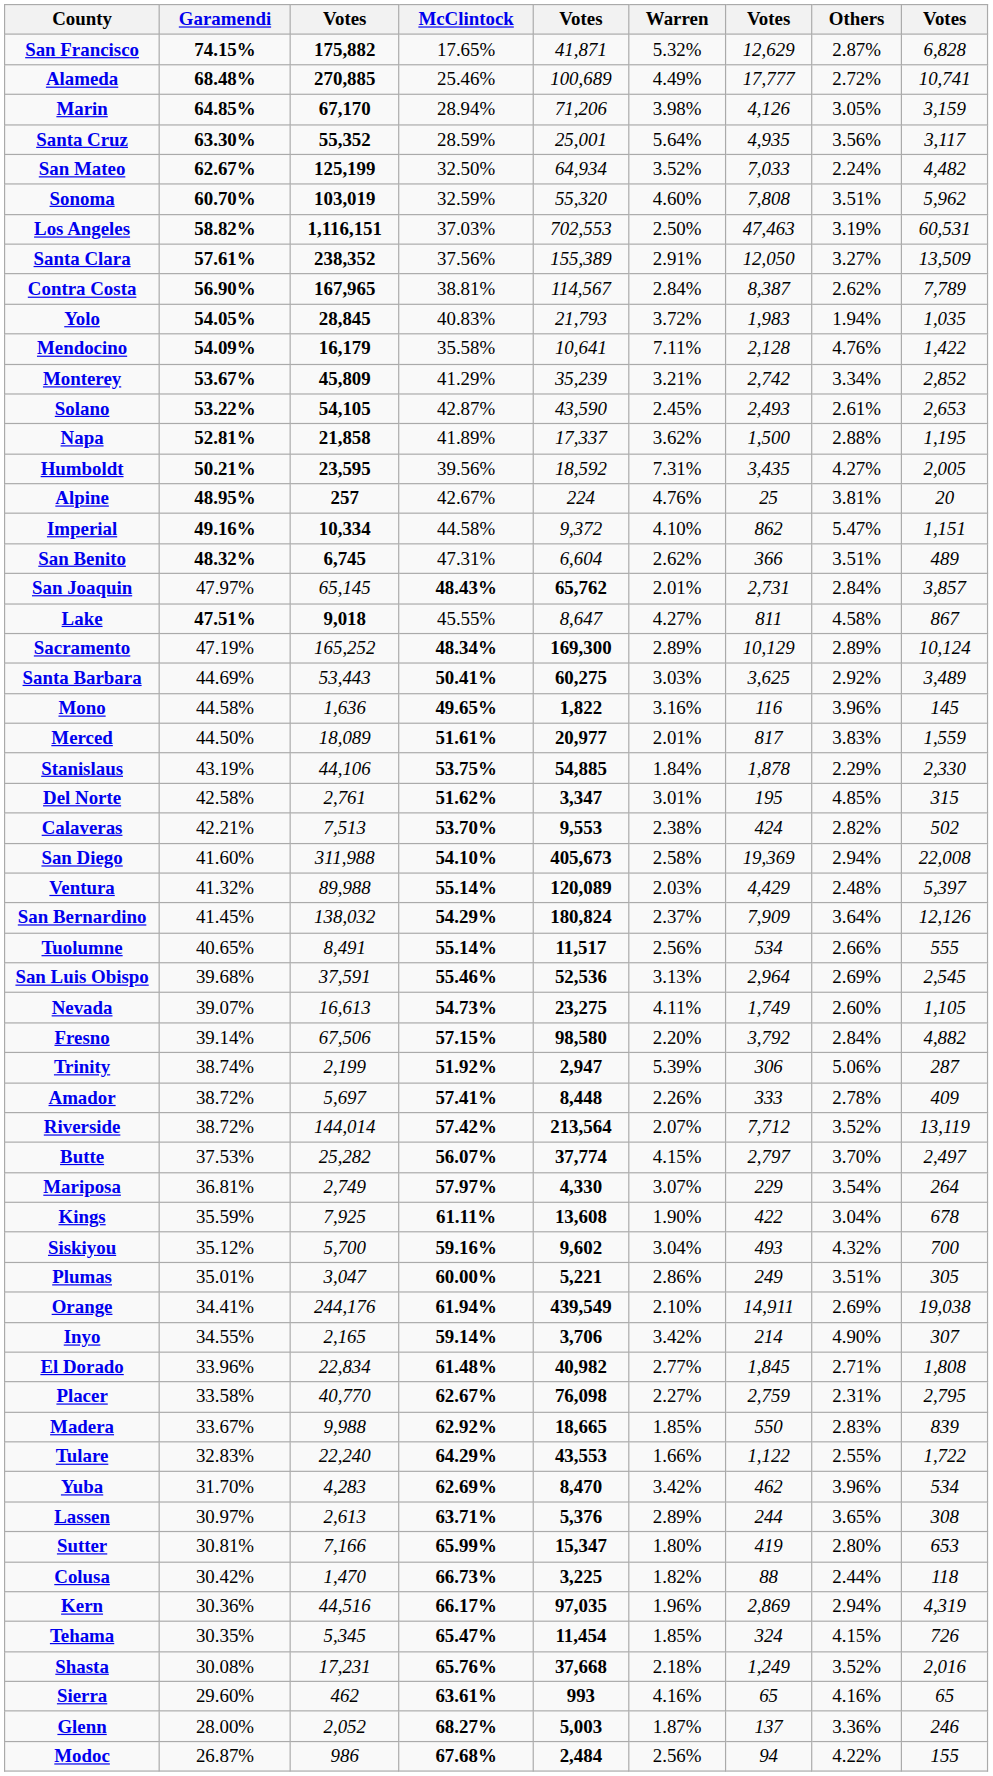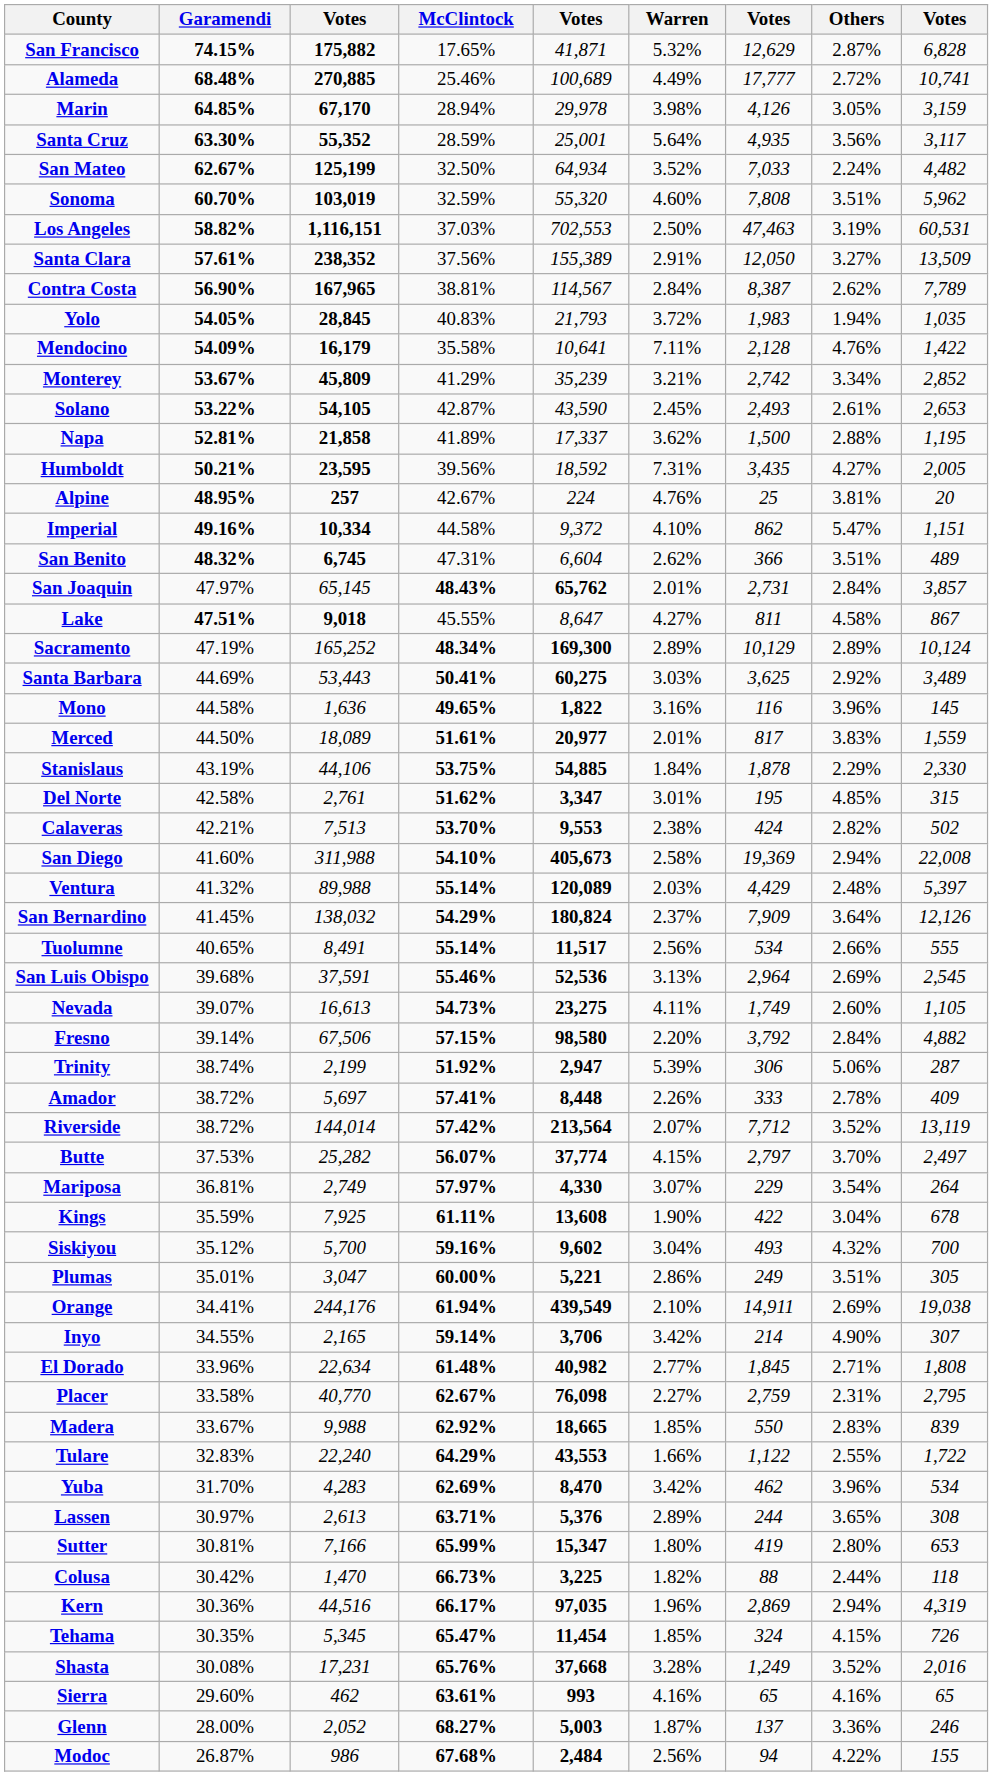 <table class="wikitable sortable" style="width:66%;text-align:center">
 <tr>
 <th width="11%">County</th>
 <th width="7%"><a href='#'>Garamendi</a></th>
 <th width="6%">Votes</th>
 <th width="7%"><a href='#'>McClintock</a></th>
 <th width="6%">Votes</th>
 <th width="6%">Warren</th>
 <th width="6%">Votes</th>
 <th width="6%">Others</th>
 <th width="6%">Votes</th>
 </tr>
 <tr>
 <td><strong><a href='#'>San Francisco</a></strong></td>
 <td><strong>74.15%</strong></td>
 <td><strong>175,882</strong></td>
 <td>17.65%</td>
 <td><em>41,871</em></td>
 <td>5.32%</td>
 <td><em>12,629</em></td>
 <td>2.87%</td>
 <td><em>6,828</em></td>
 </tr>
 <tr>
 <td><strong><a href='#'>Alameda</a></strong></td>
 <td><strong>68.48%</strong></td>
 <td><strong>270,885</strong></td>
 <td>25.46%</td>
 <td><em>100,689</em></td>
 <td>4.49%</td>
 <td><em>17,777</em></td>
 <td>2.72%</td>
 <td><em>10,741</em></td>
 </tr>
 <tr>
 <td><strong><a href='#'>Marin</a></strong></td>
 <td><strong>64.85%</strong></td>
 <td><strong>67,170</strong></td>
 <td>28.94%</td>
-<td><em>71,206</em></td>
+<td><em>29,978</em></td>
 <td>3.98%</td>
 <td><em>4,126</em></td>
 <td>3.05%</td>
 <td><em>3,159</em></td>
 </tr>
 <tr>
 <td><strong><a href='#'>Santa Cruz</a></strong></td>
 <td><strong>63.30%</strong></td>
 <td><strong>55,352</strong></td>
 <td>28.59%</td>
 <td><em>25,001</em></td>
 <td>5.64%</td>
 <td><em>4,935</em></td>
 <td>3.56%</td>
 <td><em>3,117</em></td>
 </tr>
 <tr>
 <td><strong><a href='#'>San Mateo</a></strong></td>
 <td><strong>62.67%</strong></td>
 <td><strong>125,199</strong></td>
 <td>32.50%</td>
 <td><em>64,934</em></td>
 <td>3.52%</td>
 <td><em>7,033</em></td>
 <td>2.24%</td>
 <td><em>4,482</em></td>
 </tr>
 <tr>
 <td><strong><a href='#'>Sonoma</a></strong></td>
 <td><strong>60.70%</strong></td>
 <td><strong>103,019</strong></td>
 <td>32.59%</td>
 <td><em>55,320</em></td>
 <td>4.60%</td>
 <td><em>7,808</em></td>
 <td>3.51%</td>
 <td><em>5,962</em></td>
 </tr>
 <tr>
 <td><strong><a href='#'>Los Angeles</a></strong></td>
 <td><strong>58.82%</strong></td>
 <td><strong>1,116,151</strong></td>
 <td>37.03%</td>
 <td><em>702,553</em></td>
 <td>2.50%</td>
 <td><em>47,463</em></td>
 <td>3.19%</td>
 <td><em>60,531</em></td>
 </tr>
 <tr>
 <td><strong><a href='#'>Santa Clara</a></strong></td>
 <td><strong>57.61%</strong></td>
 <td><strong>238,352</strong></td>
 <td>37.56%</td>
 <td><em>155,389</em></td>
 <td>2.91%</td>
 <td><em>12,050</em></td>
 <td>3.27%</td>
 <td><em>13,509</em></td>
 </tr>
 <tr>
 <td><strong><a href='#'>Contra Costa</a></strong></td>
 <td><strong>56.90%</strong></td>
 <td><strong>167,965</strong></td>
 <td>38.81%</td>
 <td><em>114,567</em></td>
 <td>2.84%</td>
 <td><em>8,387</em></td>
 <td>2.62%</td>
 <td><em>7,789</em></td>
 </tr>
 <tr>
 <td><strong><a href='#'>Yolo</a></strong></td>
 <td><strong>54.05%</strong></td>
 <td><strong>28,845</strong></td>
 <td>40.83%</td>
 <td><em>21,793</em></td>
 <td>3.72%</td>
 <td><em>1,983</em></td>
 <td>1.94%</td>
 <td><em>1,035</em></td>
 </tr>
 <tr>
 <td><strong><a href='#'>Mendocino</a></strong></td>
 <td><strong>54.09%</strong></td>
 <td><strong>16,179</strong></td>
 <td>35.58%</td>
 <td><em>10,641</em></td>
 <td>7.11%</td>
 <td><em>2,128</em></td>
 <td>4.76%</td>
 <td><em>1,422</em></td>
 </tr>
 <tr>
 <td><strong><a href='#'>Monterey</a></strong></td>
 <td><strong>53.67%</strong></td>
 <td><strong>45,809</strong></td>
 <td>41.29%</td>
 <td><em>35,239</em></td>
 <td>3.21%</td>
 <td><em>2,742</em></td>
 <td>3.34%</td>
 <td><em>2,852</em></td>
 </tr>
 <tr>
 <td><strong><a href='#'>Solano</a></strong></td>
 <td><strong>53.22%</strong></td>
 <td><strong>54,105</strong></td>
 <td>42.87%</td>
 <td><em>43,590</em></td>
 <td>2.45%</td>
 <td><em>2,493</em></td>
 <td>2.61%</td>
 <td><em>2,653</em></td>
 </tr>
 <tr>
 <td><strong><a href='#'>Napa</a></strong></td>
 <td><strong>52.81%</strong></td>
 <td><strong>21,858</strong></td>
 <td>41.89%</td>
 <td><em>17,337</em></td>
 <td>3.62%</td>
 <td><em>1,500</em></td>
 <td>2.88%</td>
 <td><em>1,195</em></td>
 </tr>
 <tr>
 <td><strong><a href='#'>Humboldt</a></strong></td>
 <td><strong>50.21%</strong></td>
 <td><strong>23,595</strong></td>
 <td>39.56%</td>
 <td><em>18,592</em></td>
 <td>7.31%</td>
 <td><em>3,435</em></td>
 <td>4.27%</td>
 <td><em>2,005</em></td>
 </tr>
 <tr>
 <td><strong><a href='#'>Alpine</a></strong></td>
 <td><strong>48.95%</strong></td>
 <td><strong>257</strong></td>
 <td>42.67%</td>
 <td><em>224</em></td>
 <td>4.76%</td>
 <td><em>25</em></td>
 <td>3.81%</td>
 <td><em>20</em></td>
 </tr>
 <tr>
 <td><strong><a href='#'>Imperial</a></strong></td>
 <td><strong>49.16%</strong></td>
 <td><strong>10,334</strong></td>
 <td>44.58%</td>
 <td><em>9,372</em></td>
 <td>4.10%</td>
 <td><em>862</em></td>
 <td>5.47%</td>
 <td><em>1,151</em></td>
 </tr>
 <tr>
 <td><strong><a href='#'>San Benito</a></strong></td>
 <td><strong>48.32%</strong></td>
 <td><strong>6,745</strong></td>
 <td>47.31%</td>
 <td><em>6,604</em></td>
 <td>2.62%</td>
 <td><em>366</em></td>
 <td>3.51%</td>
 <td><em>489</em></td>
 </tr>
 <tr>
 <td><strong><a href='#'>San Joaquin</a></strong></td>
 <td>47.97%</td>
 <td><em>65,145</em></td>
 <td><strong>48.43%</strong></td>
 <td><strong>65,762</strong></td>
 <td>2.01%</td>
 <td><em>2,731</em></td>
 <td>2.84%</td>
 <td><em>3,857</em></td>
 </tr>
 <tr>
 <td><strong><a href='#'>Lake</a></strong></td>
 <td><strong>47.51%</strong></td>
 <td><strong>9,018</strong></td>
 <td>45.55%</td>
 <td><em>8,647</em></td>
 <td>4.27%</td>
 <td><em>811</em></td>
 <td>4.58%</td>
 <td><em>867</em></td>
 </tr>
 <tr>
 <td><strong><a href='#'>Sacramento</a></strong></td>
 <td>47.19%</td>
 <td><em>165,252</em></td>
 <td><strong>48.34%</strong></td>
 <td><strong>169,300</strong></td>
 <td>2.89%</td>
 <td><em>10,129</em></td>
 <td>2.89%</td>
 <td><em>10,124</em></td>
 </tr>
 <tr>
 <td><strong><a href='#'>Santa Barbara</a></strong></td>
 <td>44.69%</td>
 <td><em>53,443</em></td>
 <td><strong>50.41%</strong></td>
 <td><strong>60,275</strong></td>
 <td>3.03%</td>
 <td><em>3,625</em></td>
 <td>2.92%</td>
 <td><em>3,489</em></td>
 </tr>
 <tr>
 <td><strong><a href='#'>Mono</a></strong></td>
 <td>44.58%</td>
 <td><em>1,636</em></td>
 <td><strong>49.65%</strong></td>
 <td><strong>1,822</strong></td>
 <td>3.16%</td>
 <td><em>116</em></td>
 <td>3.96%</td>
 <td><em>145</em></td>
 </tr>
 <tr>
 <td><strong><a href='#'>Merced</a></strong></td>
 <td>44.50%</td>
 <td><em>18,089</em></td>
 <td><strong>51.61%</strong></td>
 <td><strong>20,977</strong></td>
 <td>2.01%</td>
 <td><em>817</em></td>
 <td>3.83%</td>
 <td><em>1,559</em></td>
 </tr>
 <tr>
 <td><strong><a href='#'>Stanislaus</a></strong></td>
 <td>43.19%</td>
 <td><em>44,106</em></td>
 <td><strong>53.75%</strong></td>
 <td><strong>54,885</strong></td>
 <td>1.84%</td>
 <td><em>1,878</em></td>
 <td>2.29%</td>
 <td><em>2,330</em></td>
 </tr>
 <tr>
 <td><strong><a href='#'>Del Norte</a></strong></td>
 <td>42.58%</td>
 <td><em>2,761</em></td>
 <td><strong>51.62%</strong></td>
 <td><strong>3,347</strong></td>
 <td>3.01%</td>
 <td><em>195</em></td>
 <td>4.85%</td>
 <td><em>315</em></td>
 </tr>
 <tr>
 <td><strong><a href='#'>Calaveras</a></strong></td>
 <td>42.21%</td>
 <td><em>7,513</em></td>
 <td><strong>53.70%</strong></td>
 <td><strong>9,553</strong></td>
 <td>2.38%</td>
 <td><em>424</em></td>
 <td>2.82%</td>
 <td><em>502</em></td>
 </tr>
 <tr>
 <td><strong><a href='#'>San Diego</a></strong></td>
 <td>41.60%</td>
 <td><em>311,988</em></td>
 <td><strong>54.10%</strong></td>
 <td><strong>405,673</strong></td>
 <td>2.58%</td>
 <td><em>19,369</em></td>
 <td>2.94%</td>
 <td><em>22,008</em></td>
 </tr>
 <tr>
 <td><strong><a href='#'>Ventura</a></strong></td>
 <td>41.32%</td>
 <td><em>89,988</em></td>
 <td><strong>55.14%</strong></td>
 <td><strong>120,089</strong></td>
 <td>2.03%</td>
 <td><em>4,429</em></td>
 <td>2.48%</td>
 <td><em>5,397</em></td>
 </tr>
 <tr>
 <td><strong><a href='#'>San Bernardino</a></strong></td>
 <td>41.45%</td>
 <td><em>138,032</em></td>
 <td><strong>54.29%</strong></td>
 <td><strong>180,824</strong></td>
 <td>2.37%</td>
 <td><em>7,909</em></td>
 <td>3.64%</td>
 <td><em>12,126</em></td>
 </tr>
 <tr>
 <td><strong><a href='#'>Tuolumne</a></strong></td>
 <td>40.65%</td>
 <td><em>8,491</em></td>
 <td><strong>55.14%</strong></td>
 <td><strong>11,517</strong></td>
 <td>2.56%</td>
 <td><em>534</em></td>
 <td>2.66%</td>
 <td><em>555</em></td>
 </tr>
 <tr>
 <td><strong><a href='#'>San Luis Obispo</a></strong></td>
 <td>39.68%</td>
 <td><em>37,591</em></td>
 <td><strong>55.46%</strong></td>
 <td><strong>52,536</strong></td>
 <td>3.13%</td>
 <td><em>2,964</em></td>
 <td>2.69%</td>
 <td><em>2,545</em></td>
 </tr>
 <tr>
 <td><strong><a href='#'>Nevada</a></strong></td>
 <td>39.07%</td>
 <td><em>16,613</em></td>
 <td><strong>54.73%</strong></td>
 <td><strong>23,275</strong></td>
 <td>4.11%</td>
 <td><em>1,749</em></td>
 <td>2.60%</td>
 <td><em>1,105</em></td>
 </tr>
 <tr>
 <td><strong><a href='#'>Fresno</a></strong></td>
 <td>39.14%</td>
 <td><em>67,506</em></td>
 <td><strong>57.15%</strong></td>
 <td><strong>98,580</strong></td>
 <td>2.20%</td>
 <td><em>3,792</em></td>
 <td>2.84%</td>
 <td><em>4,882</em></td>
 </tr>
 <tr>
 <td><strong><a href='#'>Trinity</a></strong></td>
 <td>38.74%</td>
 <td><em>2,199</em></td>
 <td><strong>51.92%</strong></td>
 <td><strong>2,947</strong></td>
 <td>5.39%</td>
 <td><em>306</em></td>
 <td>5.06%</td>
 <td><em>287</em></td>
 </tr>
 <tr>
 <td><strong><a href='#'>Amador</a></strong></td>
 <td>38.72%</td>
 <td><em>5,697</em></td>
 <td><strong>57.41%</strong></td>
 <td><strong>8,448</strong></td>
 <td>2.26%</td>
 <td><em>333</em></td>
 <td>2.78%</td>
 <td><em>409</em></td>
 </tr>
 <tr>
 <td><strong><a href='#'>Riverside</a></strong></td>
 <td>38.72%</td>
 <td><em>144,014</em></td>
 <td><strong>57.42%</strong></td>
 <td><strong>213,564</strong></td>
 <td>2.07%</td>
 <td><em>7,712</em></td>
 <td>3.52%</td>
 <td><em>13,119</em></td>
 </tr>
 <tr>
 <td><strong><a href='#'>Butte</a></strong></td>
 <td>37.53%</td>
 <td><em>25,282</em></td>
 <td><strong>56.07%</strong></td>
 <td><strong>37,774</strong></td>
 <td>4.15%</td>
 <td><em>2,797</em></td>
 <td>3.70%</td>
 <td><em>2,497</em></td>
 </tr>
 <tr>
 <td><strong><a href='#'>Mariposa</a></strong></td>
 <td>36.81%</td>
 <td><em>2,749</em></td>
 <td><strong>57.97%</strong></td>
 <td><strong>4,330</strong></td>
 <td>3.07%</td>
 <td><em>229</em></td>
 <td>3.54%</td>
 <td><em>264</em></td>
 </tr>
 <tr>
 <td><strong><a href='#'>Kings</a></strong></td>
 <td>35.59%</td>
 <td><em>7,925</em></td>
 <td><strong>61.11%</strong></td>
 <td><strong>13,608</strong></td>
 <td>1.90%</td>
 <td><em>422</em></td>
 <td>3.04%</td>
 <td><em>678</em></td>
 </tr>
 <tr>
 <td><strong><a href='#'>Siskiyou</a></strong></td>
 <td>35.12%</td>
 <td><em>5,700</em></td>
 <td><strong>59.16%</strong></td>
 <td><strong>9,602</strong></td>
 <td>3.04%</td>
 <td><em>493</em></td>
 <td>4.32%</td>
 <td><em>700</em></td>
 </tr>
 <tr>
 <td><strong><a href='#'>Plumas</a></strong></td>
 <td>35.01%</td>
 <td><em>3,047</em></td>
 <td><strong>60.00%</strong></td>
 <td><strong>5,221</strong></td>
 <td>2.86%</td>
 <td><em>249</em></td>
 <td>3.51%</td>
 <td><em>305</em></td>
 </tr>
 <tr>
 <td><strong><a href='#'>Orange</a></strong></td>
 <td>34.41%</td>
 <td><em>244,176</em></td>
 <td><strong>61.94%</strong></td>
 <td><strong>439,549</strong></td>
 <td>2.10%</td>
 <td><em>14,911</em></td>
 <td>2.69%</td>
 <td><em>19,038</em></td>
 </tr>
 <tr>
 <td><strong><a href='#'>Inyo</a></strong></td>
 <td>34.55%</td>
 <td><em>2,165</em></td>
 <td><strong>59.14%</strong></td>
 <td><strong>3,706</strong></td>
 <td>3.42%</td>
 <td><em>214</em></td>
 <td>4.90%</td>
 <td><em>307</em></td>
 </tr>
 <tr>
 <td><strong><a href='#'>El Dorado</a></strong></td>
 <td>33.96%</td>
-<td><em>22,834</em></td>
+<td><em>22,634</em></td>
 <td><strong>61.48%</strong></td>
 <td><strong>40,982</strong></td>
 <td>2.77%</td>
 <td><em>1,845</em></td>
 <td>2.71%</td>
 <td><em>1,808</em></td>
 </tr>
 <tr>
 <td><strong><a href='#'>Placer</a></strong></td>
 <td>33.58%</td>
 <td><em>40,770</em></td>
 <td><strong>62.67%</strong></td>
 <td><strong>76,098</strong></td>
 <td>2.27%</td>
 <td><em>2,759</em></td>
 <td>2.31%</td>
 <td><em>2,795</em></td>
 </tr>
 <tr>
 <td><strong><a href='#'>Madera</a></strong></td>
 <td>33.67%</td>
 <td><em>9,988</em></td>
 <td><strong>62.92%</strong></td>
 <td><strong>18,665</strong></td>
 <td>1.85%</td>
 <td><em>550</em></td>
 <td>2.83%</td>
 <td><em>839</em></td>
 </tr>
 <tr>
 <td><strong><a href='#'>Tulare</a></strong></td>
 <td>32.83%</td>
 <td><em>22,240</em></td>
 <td><strong>64.29%</strong></td>
 <td><strong>43,553</strong></td>
 <td>1.66%</td>
 <td><em>1,122</em></td>
 <td>2.55%</td>
 <td><em>1,722</em></td>
 </tr>
 <tr>
 <td><strong><a href='#'>Yuba</a></strong></td>
 <td>31.70%</td>
 <td><em>4,283</em></td>
 <td><strong>62.69%</strong></td>
 <td><strong>8,470</strong></td>
 <td>3.42%</td>
 <td><em>462</em></td>
 <td>3.96%</td>
 <td><em>534</em></td>
 </tr>
 <tr>
 <td><strong><a href='#'>Lassen</a></strong></td>
 <td>30.97%</td>
 <td><em>2,613</em></td>
 <td><strong>63.71%</strong></td>
 <td><strong>5,376</strong></td>
 <td>2.89%</td>
 <td><em>244</em></td>
 <td>3.65%</td>
 <td><em>308</em></td>
 </tr>
 <tr>
 <td><strong><a href='#'>Sutter</a></strong></td>
 <td>30.81%</td>
 <td><em>7,166</em></td>
 <td><strong>65.99%</strong></td>
 <td><strong>15,347</strong></td>
 <td>1.80%</td>
 <td><em>419</em></td>
 <td>2.80%</td>
 <td><em>653</em></td>
 </tr>
 <tr>
 <td><strong><a href='#'>Colusa</a></strong></td>
 <td>30.42%</td>
 <td><em>1,470</em></td>
 <td><strong>66.73%</strong></td>
 <td><strong>3,225</strong></td>
 <td>1.82%</td>
 <td><em>88</em></td>
 <td>2.44%</td>
 <td><em>118</em></td>
 </tr>
 <tr>
 <td><strong><a href='#'>Kern</a></strong></td>
 <td>30.36%</td>
 <td><em>44,516</em></td>
 <td><strong>66.17%</strong></td>
 <td><strong>97,035</strong></td>
 <td>1.96%</td>
 <td><em>2,869</em></td>
 <td>2.94%</td>
 <td><em>4,319</em></td>
 </tr>
 <tr>
 <td><strong><a href='#'>Tehama</a></strong></td>
 <td>30.35%</td>
 <td><em>5,345</em></td>
 <td><strong>65.47%</strong></td>
 <td><strong>11,454</strong></td>
 <td>1.85%</td>
 <td><em>324</em></td>
 <td>4.15%</td>
 <td><em>726</em></td>
 </tr>
 <tr>
 <td><strong><a href='#'>Shasta</a></strong></td>
 <td>30.08%</td>
 <td><em>17,231</em></td>
 <td><strong>65.76%</strong></td>
 <td><strong>37,668</strong></td>
-<td>2.18%</td>
+<td>3.28%</td>
 <td><em>1,249</em></td>
 <td>3.52%</td>
 <td><em>2,016</em></td>
 </tr>
 <tr>
 <td><strong><a href='#'>Sierra</a></strong></td>
 <td>29.60%</td>
 <td><em>462</em></td>
 <td><strong>63.61%</strong></td>
 <td><strong>993</strong></td>
 <td>4.16%</td>
 <td><em>65</em></td>
 <td>4.16%</td>
 <td><em>65</em></td>
 </tr>
 <tr>
 <td><strong><a href='#'>Glenn</a></strong></td>
 <td>28.00%</td>
 <td><em>2,052</em></td>
 <td><strong>68.27%</strong></td>
 <td><strong>5,003</strong></td>
 <td>1.87%</td>
 <td><em>137</em></td>
 <td>3.36%</td>
 <td><em>246</em></td>
 </tr>
 <tr>
 <td><strong><a href='#'>Modoc</a></strong></td>
 <td>26.87%</td>
 <td><em>986</em></td>
 <td><strong>67.68%</strong></td>
 <td><strong>2,484</strong></td>
 <td>2.56%</td>
 <td><em>94</em></td>
 <td>4.22%</td>
 <td><em>155</em></td>
 </tr>
 </table>
